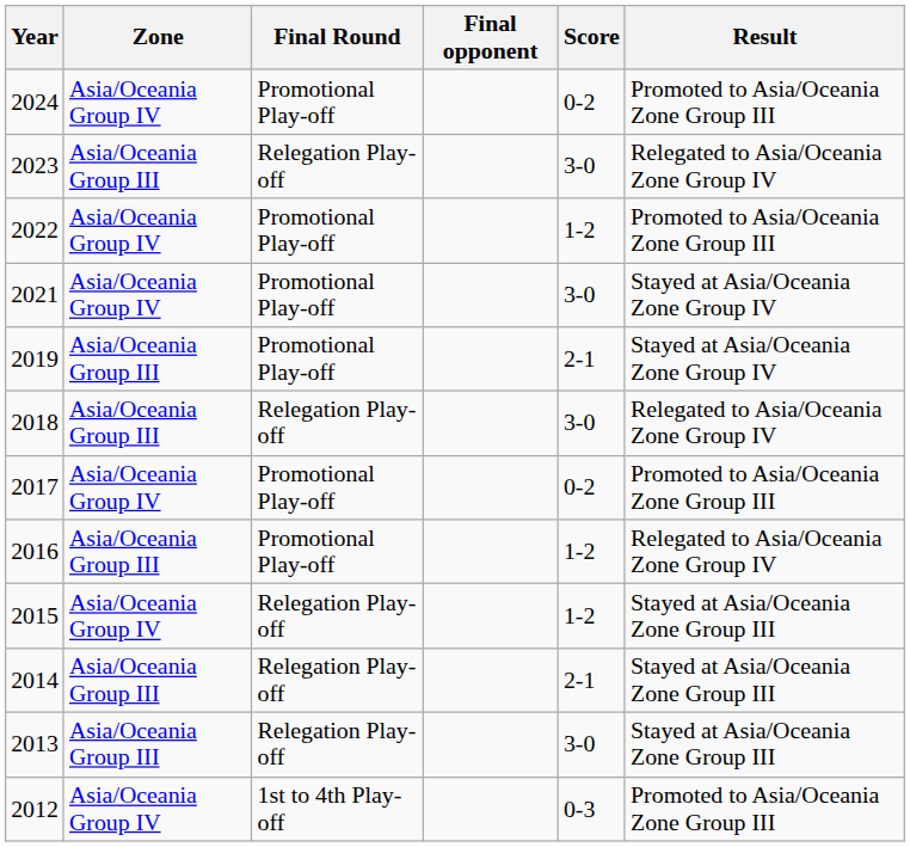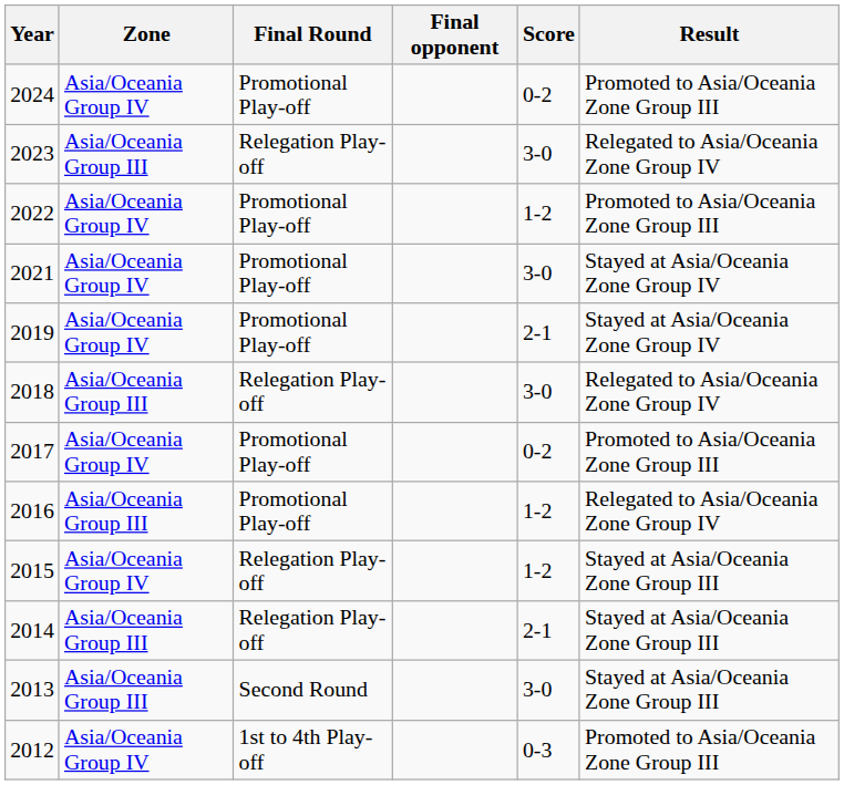 <table class="wikitable">
 <tr>
 <th>Year</th>
 <th>Zone</th>
 <th>Final Round</th>
 <th>Final opponent</th>
 <th>Score</th>
 <th>Result</th>
 </tr>
 <tr>
 <td>2024</td>
 <td><a href='#'>Asia/Oceania Group IV</a></td>
 <td>Promotional Play-off</td>
 <td></td>
 <td>0-2</td>
 <td>Promoted to Asia/Oceania Zone Group III</td>
 </tr>
 <tr>
 <td>2023</td>
 <td><a href='#'>Asia/Oceania Group III</a></td>
 <td>Relegation Play-off</td>
 <td></td>
 <td>3-0</td>
 <td>Relegated to Asia/Oceania Zone Group IV</td>
 </tr>
 <tr>
 <td>2022</td>
 <td><a href='#'>Asia/Oceania Group IV</a></td>
 <td>Promotional Play-off</td>
 <td></td>
 <td>1-2</td>
 <td>Promoted to Asia/Oceania Zone Group III</td>
 </tr>
 <tr>
 <td>2021</td>
 <td><a href='#'>Asia/Oceania Group IV</a></td>
 <td>Promotional Play-off</td>
 <td></td>
 <td>3-0</td>
 <td>Stayed at Asia/Oceania Zone Group IV</td>
 </tr>
 <tr>
 <td>2019</td>
-<td><a href='#'>Asia/Oceania Group III</a></td>
+<td><a href='#'>Asia/Oceania Group IV</a></td>
 <td>Promotional Play-off</td>
 <td></td>
 <td>2-1</td>
 <td>Stayed at Asia/Oceania Zone Group IV</td>
 </tr>
 <tr>
 <td>2018</td>
 <td><a href='#'>Asia/Oceania Group III</a></td>
 <td>Relegation Play-off</td>
 <td></td>
 <td>3-0</td>
 <td>Relegated to Asia/Oceania Zone Group IV</td>
 </tr>
 <tr>
 <td>2017</td>
 <td><a href='#'>Asia/Oceania Group IV</a></td>
 <td>Promotional Play-off</td>
 <td></td>
 <td>0-2</td>
 <td>Promoted to Asia/Oceania Zone Group III</td>
 </tr>
 <tr>
 <td>2016</td>
 <td><a href='#'>Asia/Oceania Group III</a></td>
 <td>Promotional Play-off</td>
 <td></td>
 <td>1-2</td>
 <td>Relegated to Asia/Oceania Zone Group IV</td>
 </tr>
 <tr>
 <td>2015</td>
 <td><a href='#'>Asia/Oceania Group IV</a></td>
 <td>Relegation Play-off</td>
 <td></td>
 <td>1-2</td>
 <td>Stayed at Asia/Oceania Zone Group III</td>
 </tr>
 <tr>
 <td>2014</td>
 <td><a href='#'>Asia/Oceania Group III</a></td>
 <td>Relegation Play-off</td>
 <td></td>
 <td>2-1</td>
 <td>Stayed at Asia/Oceania Zone Group III</td>
 </tr>
 <tr>
 <td>2013</td>
 <td><a href='#'>Asia/Oceania Group III</a></td>
-<td>Relegation Play-off</td>
+<td>Second Round</td>
 <td></td>
 <td>3-0</td>
 <td>Stayed at Asia/Oceania Zone Group III</td>
 </tr>
 <tr>
 <td>2012</td>
 <td><a href='#'>Asia/Oceania Group IV</a></td>
 <td>1st to 4th Play-off</td>
 <td></td>
 <td>0-3</td>
 <td>Promoted to Asia/Oceania Zone Group III</td>
 </tr>
 </table>
